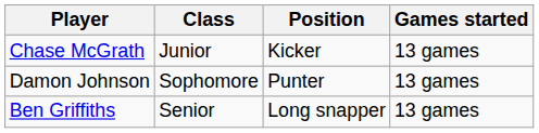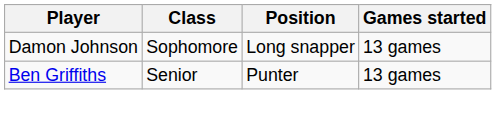 <table class="wikitable" border="1">
 <tr>
 <th>Player</th>
 <th>Class</th>
 <th>Position</th>
 <th>Games started</th>
 </tr>
 <tr>
-<td><a href='#'>Chase McGrath</a></td>
-<td>Junior </td>
-<td>Kicker</td>
-<td>13 games</td>
-</tr>
-<tr>
 <td>Damon Johnson</td>
 <td>Sophomore </td>
-<td>Punter</td>
+<td>Long snapper</td>
 <td>13 games</td>
 </tr>
 <tr>
 <td><a href='#'>Ben Griffiths</a></td>
 <td>Senior </td>
-<td>Long snapper</td>
+<td>Punter</td>
 <td>13 games</td>
 </tr>
 </table>
